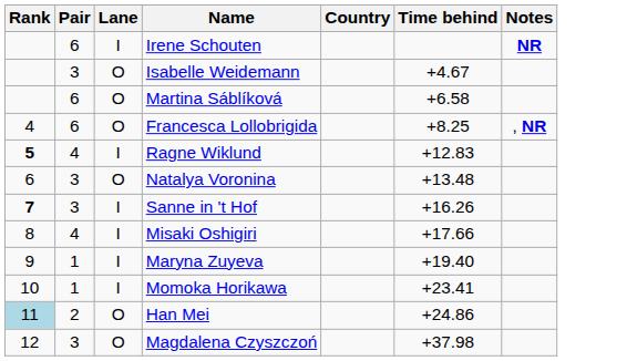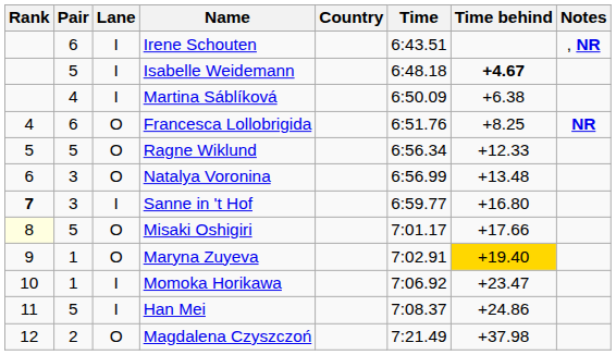 <table class="wikitable sortable" style="text-align:center">
 <tr>
 <th>Rank</th>
 <th>Pair</th>
 <th>Lane</th>
 <th>Name</th>
 <th>Country</th>
+<th>Time</th>
 <th>Time behind</th>
 <th>Notes</th>
 </tr>
 <tr>
 <td></td>
 <td>6</td>
 <td>I</td>
 <td align=left><a href='#'>Irene Schouten</a></td>
 <td align=left></td>
+<td>6:43.51</td>
 <td></td>
-<td><strong><a href='#'>NR</a></strong></td>
+<td>, <strong><a href='#'>NR</a></strong></td>
 </tr>
 <tr>
 <td></td>
-<td>3</td>
-<td>O</td>
+<td>5</td>
+<td>I</td>
 <td align=left><a href='#'>Isabelle Weidemann</a></td>
 <td align=left></td>
-<td>+4.67</td>
+<td>6:48.18</td>
+<td><strong>+4.67</strong></td>
 <td></td>
 </tr>
 <tr>
 <td></td>
-<td>6</td>
-<td>O</td>
+<td>4</td>
+<td>I</td>
 <td align=left><a href='#'>Martina Sáblíková</a></td>
 <td align=left></td>
-<td>+6.58</td>
+<td>6:50.09</td>
+<td>+6.38</td>
 <td></td>
 </tr>
 <tr>
 <td>4</td>
 <td>6</td>
 <td>O</td>
 <td align=left><a href='#'>Francesca Lollobrigida</a></td>
 <td align=left></td>
+<td>6:51.76</td>
 <td>+8.25</td>
-<td>, <strong><a href='#'>NR</a></strong></td>
+<td><strong><a href='#'>NR</a></strong></td>
 </tr>
 <tr>
-<td><strong>5</strong></td>
-<td>4</td>
-<td>I</td>
+<td>5</td>
+<td>5</td>
+<td>O</td>
 <td align=left><a href='#'>Ragne Wiklund</a></td>
 <td align=left></td>
-<td>+12.83</td>
+<td>6:56.34</td>
+<td>+12.33</td>
 <td></td>
 </tr>
 <tr>
 <td>6</td>
 <td>3</td>
 <td>O</td>
 <td align=left><a href='#'>Natalya Voronina</a></td>
 <td align=left></td>
+<td>6:56.99</td>
 <td>+13.48</td>
 <td></td>
 </tr>
 <tr>
 <td><strong>7</strong></td>
 <td>3</td>
 <td>I</td>
 <td align=left><a href='#'>Sanne in 't Hof</a></td>
 <td align=left></td>
-<td>+16.26</td>
+<td>6:59.77</td>
+<td>+16.80</td>
 <td></td>
 </tr>
 <tr>
-<td>8</td>
-<td>4</td>
-<td>I</td>
+<td style="background: lightyellow;">8</td>
+<td>5</td>
+<td>O</td>
 <td align=left><a href='#'>Misaki Oshigiri</a></td>
 <td align=left></td>
+<td>7:01.17</td>
 <td>+17.66</td>
 <td></td>
 </tr>
 <tr>
 <td>9</td>
 <td>1</td>
-<td>I</td>
+<td>O</td>
 <td align=left><a href='#'>Maryna Zuyeva</a></td>
 <td align=left></td>
-<td>+19.40</td>
+<td>7:02.91</td>
+<td style="background: gold;">+19.40</td>
 <td></td>
 </tr>
 <tr>
 <td>10</td>
 <td>1</td>
 <td>I</td>
 <td align=left><a href='#'>Momoka Horikawa</a></td>
 <td align=left></td>
-<td>+23.41</td>
+<td>7:06.92</td>
+<td>+23.47</td>
 <td></td>
 </tr>
 <tr>
-<td style="background: lightblue;">11</td>
-<td>2</td>
-<td>O</td>
+<td>11</td>
+<td>5</td>
+<td>I</td>
 <td align=left><a href='#'>Han Mei</a></td>
 <td align=left></td>
+<td>7:08.37</td>
 <td>+24.86</td>
 <td></td>
 </tr>
 <tr>
 <td>12</td>
-<td>3</td>
+<td>2</td>
 <td>O</td>
 <td align=left><a href='#'>Magdalena Czyszczoń</a></td>
 <td align=left></td>
+<td>7:21.49</td>
 <td>+37.98</td>
 <td></td>
 </tr>
 </table>
